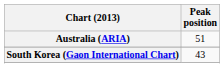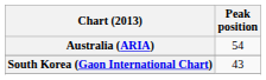 <table class="wikitable sortable plainrowheaders" style="text-align:center">
 <tr>
 <th scope="col">Chart (2013)</th>
 <th scope="col">Peak<br>position</th>
 </tr>
 <tr>
 <th scope="row">Australia (<a href='#'>ARIA</a>)</th>
-<td>51</td>
+<td>54</td>
 </tr>
 <tr>
 </tr>
 <tr>
 </tr>
 <tr>
 </tr>
 <tr>
 </tr>
 <tr>
 <th scope="row">South Korea (<a href='#'>Gaon International Chart</a>)</th>
 <td>43</td>
 </tr>
 <tr>
 </tr>
 <tr>
 </tr>
 <tr>
 </tr>
 </table>
